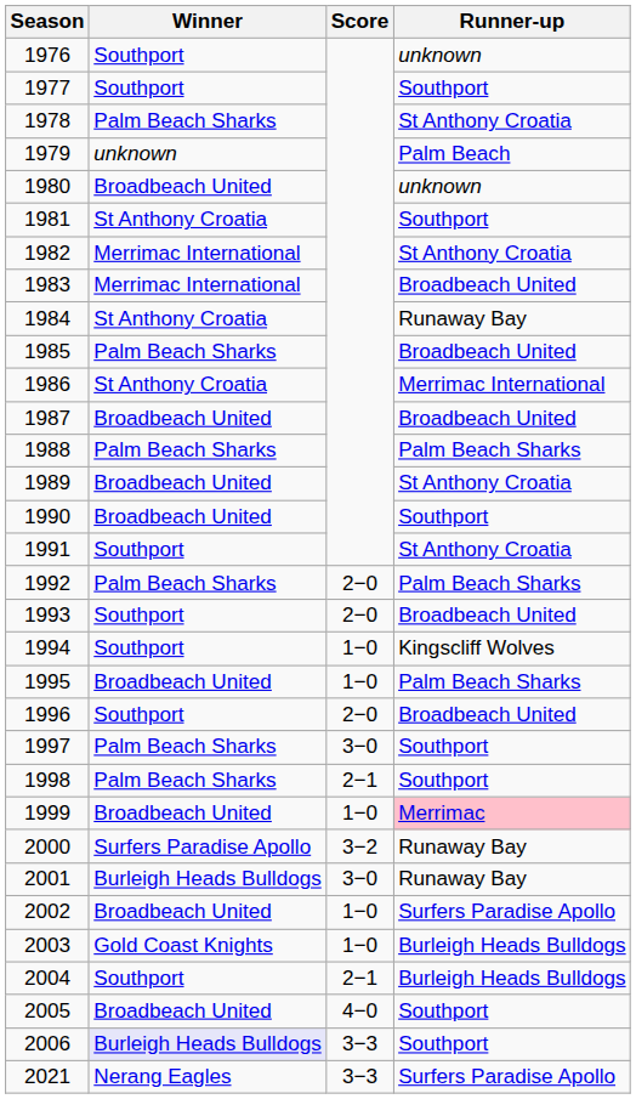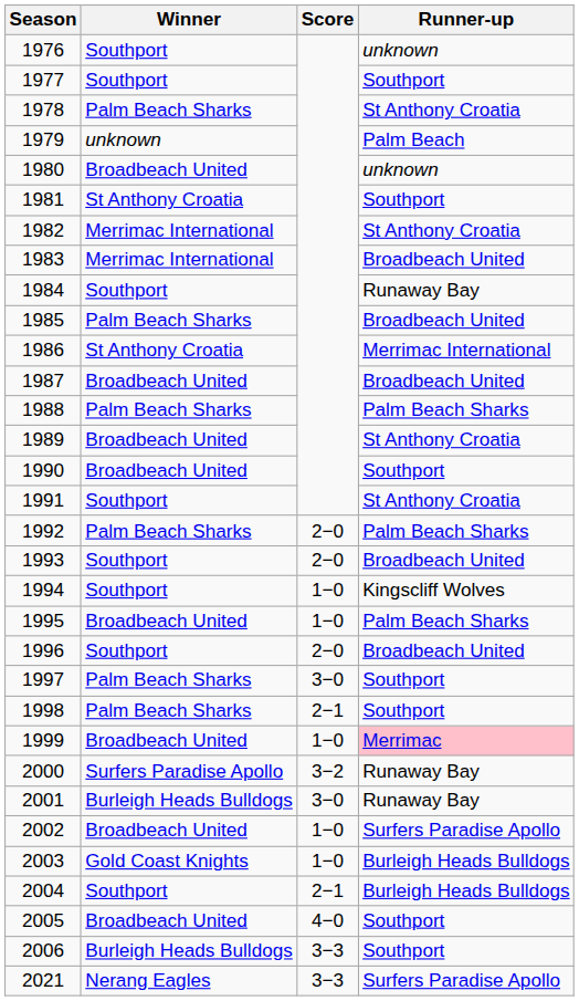 <table class="wikitable">
 <tr>
 <th>Season</th>
 <th>Winner</th>
 <th>Score</th>
 <th>Runner-up</th>
 </tr>
 <tr>
 <td style="text-align:center;">1976</td>
 <td><a href='#'>Southport</a></td>
 <td rowspan="16"></td>
 <td><em>unknown</em></td>
 </tr>
 <tr>
 <td style="text-align:center;">1977</td>
 <td><a href='#'>Southport</a></td>
 <td><a href='#'>Southport</a></td>
 </tr>
 <tr>
 <td style="text-align:center;">1978</td>
 <td><a href='#'>Palm Beach Sharks</a></td>
 <td><a href='#'>St Anthony Croatia</a></td>
 </tr>
 <tr>
 <td style="text-align:center;">1979</td>
 <td><em>unknown</em></td>
 <td><a href='#'>Palm Beach</a></td>
 </tr>
 <tr>
 <td style="text-align:center;">1980</td>
 <td><a href='#'>Broadbeach United</a></td>
 <td><em>unknown</em></td>
 </tr>
 <tr>
 <td style="text-align:center;">1981</td>
 <td><a href='#'>St Anthony Croatia</a></td>
 <td><a href='#'>Southport</a></td>
 </tr>
 <tr>
 <td style="text-align:center;">1982</td>
 <td><a href='#'>Merrimac International</a></td>
 <td><a href='#'>St Anthony Croatia</a></td>
 </tr>
 <tr>
 <td style="text-align:center;">1983</td>
 <td><a href='#'>Merrimac International</a></td>
 <td><a href='#'>Broadbeach United</a></td>
 </tr>
 <tr>
 <td style="text-align:center;">1984</td>
-<td><a href='#'>St Anthony Croatia</a></td>
+<td><a href='#'>Southport</a></td>
 <td>Runaway Bay</td>
 </tr>
 <tr>
 <td style="text-align:center;">1985</td>
 <td><a href='#'>Palm Beach Sharks</a></td>
 <td><a href='#'>Broadbeach United</a></td>
 </tr>
 <tr>
 <td style="text-align:center;">1986</td>
 <td><a href='#'>St Anthony Croatia</a></td>
 <td><a href='#'>Merrimac International</a></td>
 </tr>
 <tr>
 <td style="text-align:center;">1987</td>
 <td><a href='#'>Broadbeach United</a></td>
 <td><a href='#'>Broadbeach United</a></td>
 </tr>
 <tr>
 <td style="text-align:center;">1988</td>
 <td><a href='#'>Palm Beach Sharks</a></td>
 <td><a href='#'>Palm Beach Sharks</a></td>
 </tr>
 <tr>
 <td style="text-align:center;">1989</td>
 <td><a href='#'>Broadbeach United</a></td>
 <td><a href='#'>St Anthony Croatia</a></td>
 </tr>
 <tr>
 <td style="text-align:center;">1990</td>
 <td><a href='#'>Broadbeach United</a></td>
 <td><a href='#'>Southport</a></td>
 </tr>
 <tr>
 <td style="text-align:center;">1991</td>
 <td><a href='#'>Southport</a></td>
 <td><a href='#'>St Anthony Croatia</a></td>
 </tr>
 <tr>
 <td style="text-align:center;">1992</td>
 <td><a href='#'>Palm Beach Sharks</a></td>
 <td style="text-align:center;">2−0</td>
 <td><a href='#'>Palm Beach Sharks</a></td>
 </tr>
 <tr>
 <td style="text-align:center;">1993</td>
 <td><a href='#'>Southport</a></td>
 <td style="text-align:center;">2−0</td>
 <td><a href='#'>Broadbeach United</a></td>
 </tr>
 <tr>
 <td style="text-align:center;">1994</td>
 <td><a href='#'>Southport</a></td>
 <td style="text-align:center;">1−0</td>
 <td>Kingscliff Wolves</td>
 </tr>
 <tr>
 <td style="text-align:center;">1995</td>
 <td><a href='#'>Broadbeach United</a></td>
 <td style="text-align:center;">1−0</td>
 <td><a href='#'>Palm Beach Sharks</a></td>
 </tr>
 <tr>
 <td style="text-align:center;">1996</td>
 <td><a href='#'>Southport</a></td>
 <td style="text-align:center;">2−0</td>
 <td><a href='#'>Broadbeach United</a></td>
 </tr>
 <tr>
 <td style="text-align:center;">1997</td>
 <td><a href='#'>Palm Beach Sharks</a></td>
 <td style="text-align:center;">3−0</td>
 <td><a href='#'>Southport</a></td>
 </tr>
 <tr>
 <td style="text-align:center;">1998</td>
 <td><a href='#'>Palm Beach Sharks</a></td>
 <td style="text-align:center;">2−1</td>
 <td><a href='#'>Southport</a></td>
 </tr>
 <tr>
 <td style="text-align:center;">1999</td>
 <td><a href='#'>Broadbeach United</a></td>
 <td style="text-align:center;">1−0</td>
 <td style="background: pink;"><a href='#'>Merrimac</a></td>
 </tr>
 <tr>
 <td style="text-align:center;">2000</td>
 <td><a href='#'>Surfers Paradise Apollo</a></td>
 <td style="text-align:center;">3−2</td>
 <td>Runaway Bay</td>
 </tr>
 <tr>
 <td style="text-align:center;">2001</td>
 <td><a href='#'>Burleigh Heads Bulldogs</a></td>
 <td style="text-align:center;">3−0</td>
 <td>Runaway Bay</td>
 </tr>
 <tr>
 <td style="text-align:center;">2002</td>
 <td><a href='#'>Broadbeach United</a></td>
 <td style="text-align:center;">1−0</td>
 <td><a href='#'>Surfers Paradise Apollo</a></td>
 </tr>
 <tr>
 <td style="text-align:center;">2003</td>
 <td><a href='#'>Gold Coast Knights</a></td>
 <td style="text-align:center;">1−0</td>
 <td><a href='#'>Burleigh Heads Bulldogs</a></td>
 </tr>
 <tr>
 <td style="text-align:center;">2004</td>
 <td><a href='#'>Southport</a></td>
 <td style="text-align:center;">2−1</td>
 <td><a href='#'>Burleigh Heads Bulldogs</a></td>
 </tr>
 <tr>
 <td style="text-align:center;">2005</td>
 <td><a href='#'>Broadbeach United</a></td>
 <td style="text-align:center;">4−0</td>
 <td><a href='#'>Southport</a></td>
 </tr>
 <tr>
 <td style="text-align:center;">2006</td>
-<td style="background: lavender;"><a href='#'>Burleigh Heads Bulldogs</a></td>
+<td><a href='#'>Burleigh Heads Bulldogs</a></td>
 <td style="text-align:center;">3−3</td>
 <td><a href='#'>Southport</a></td>
 </tr>
 <tr>
 <td style="text-align:center;">2021</td>
 <td><a href='#'>Nerang Eagles</a></td>
 <td style="text-align:center;">3−3</td>
 <td><a href='#'>Surfers Paradise Apollo</a></td>
 </tr>
 </table>
